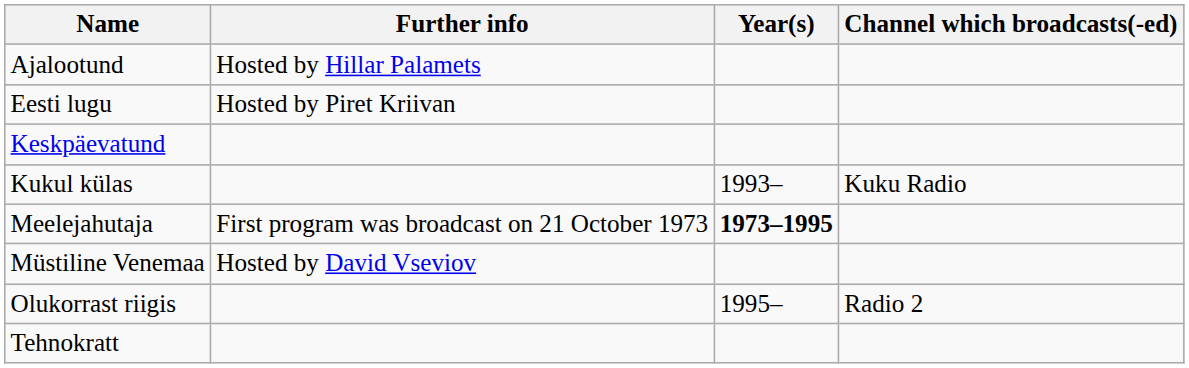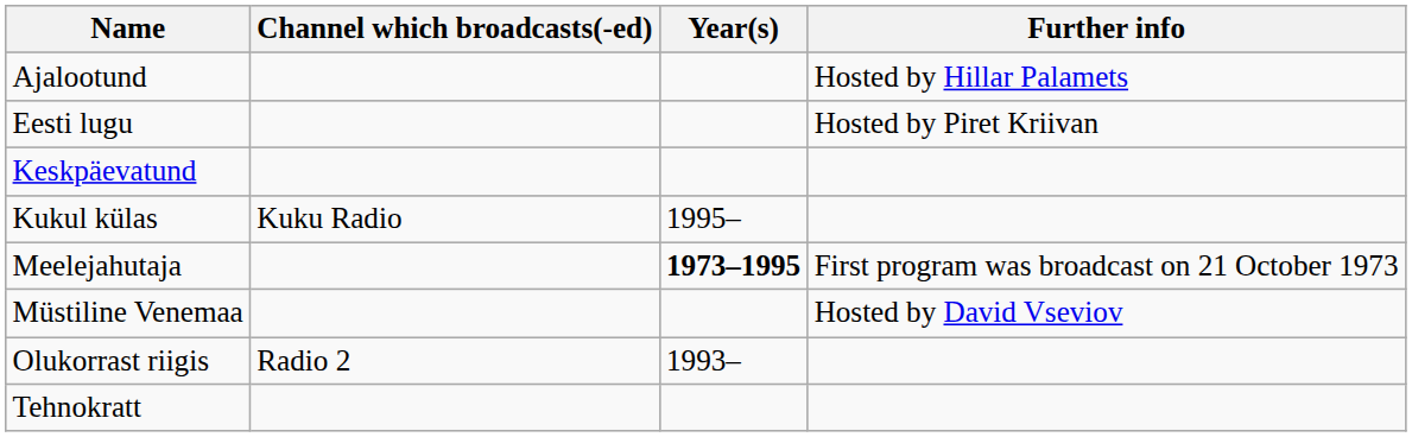 <table class="wikitable sortable">
 <tr>
 <th>Name</th>
+<th>Channel which broadcasts(-ed)</th>
+<th>Year(s)</th>
 <th>Further info</th>
-<th>Year(s)</th>
-<th>Channel which broadcasts(-ed)</th>
 </tr>
 <tr>
 <td>Ajalootund</td>
-<td>Hosted by <a href='#'>Hillar Palamets</a></td>
 <td></td>
 <td></td>
+<td>Hosted by <a href='#'>Hillar Palamets</a></td>
 </tr>
 <tr>
 <td>Eesti lugu</td>
-<td>Hosted by Piret Kriivan</td>
 <td></td>
 <td></td>
+<td>Hosted by Piret Kriivan</td>
 </tr>
 <tr>
 <td><a href='#'>Keskpäevatund</a></td>
 <td></td>
 <td></td>
 <td></td>
 </tr>
 <tr>
 <td>Kukul külas</td>
+<td>Kuku Radio</td>
+<td>1995–</td>
 <td></td>
-<td>1993–</td>
-<td>Kuku Radio</td>
 </tr>
 <tr>
 <td>Meelejahutaja</td>
+<td></td>
+<td><strong>1973–1995</strong></td>
 <td>First program was broadcast on 21 October 1973</td>
-<td><strong>1973–1995</strong></td>
-<td></td>
 </tr>
 <tr>
 <td>Müstiline Venemaa</td>
-<td>Hosted by <a href='#'>David Vseviov</a></td>
 <td></td>
 <td></td>
+<td>Hosted by <a href='#'>David Vseviov</a></td>
 </tr>
 <tr>
 <td>Olukorrast riigis</td>
+<td>Radio 2</td>
+<td>1993–</td>
 <td></td>
-<td>1995–</td>
-<td>Radio 2</td>
 </tr>
 <tr>
 <td>Tehnokratt</td>
 <td></td>
 <td></td>
 <td></td>
 </tr>
 </table>
